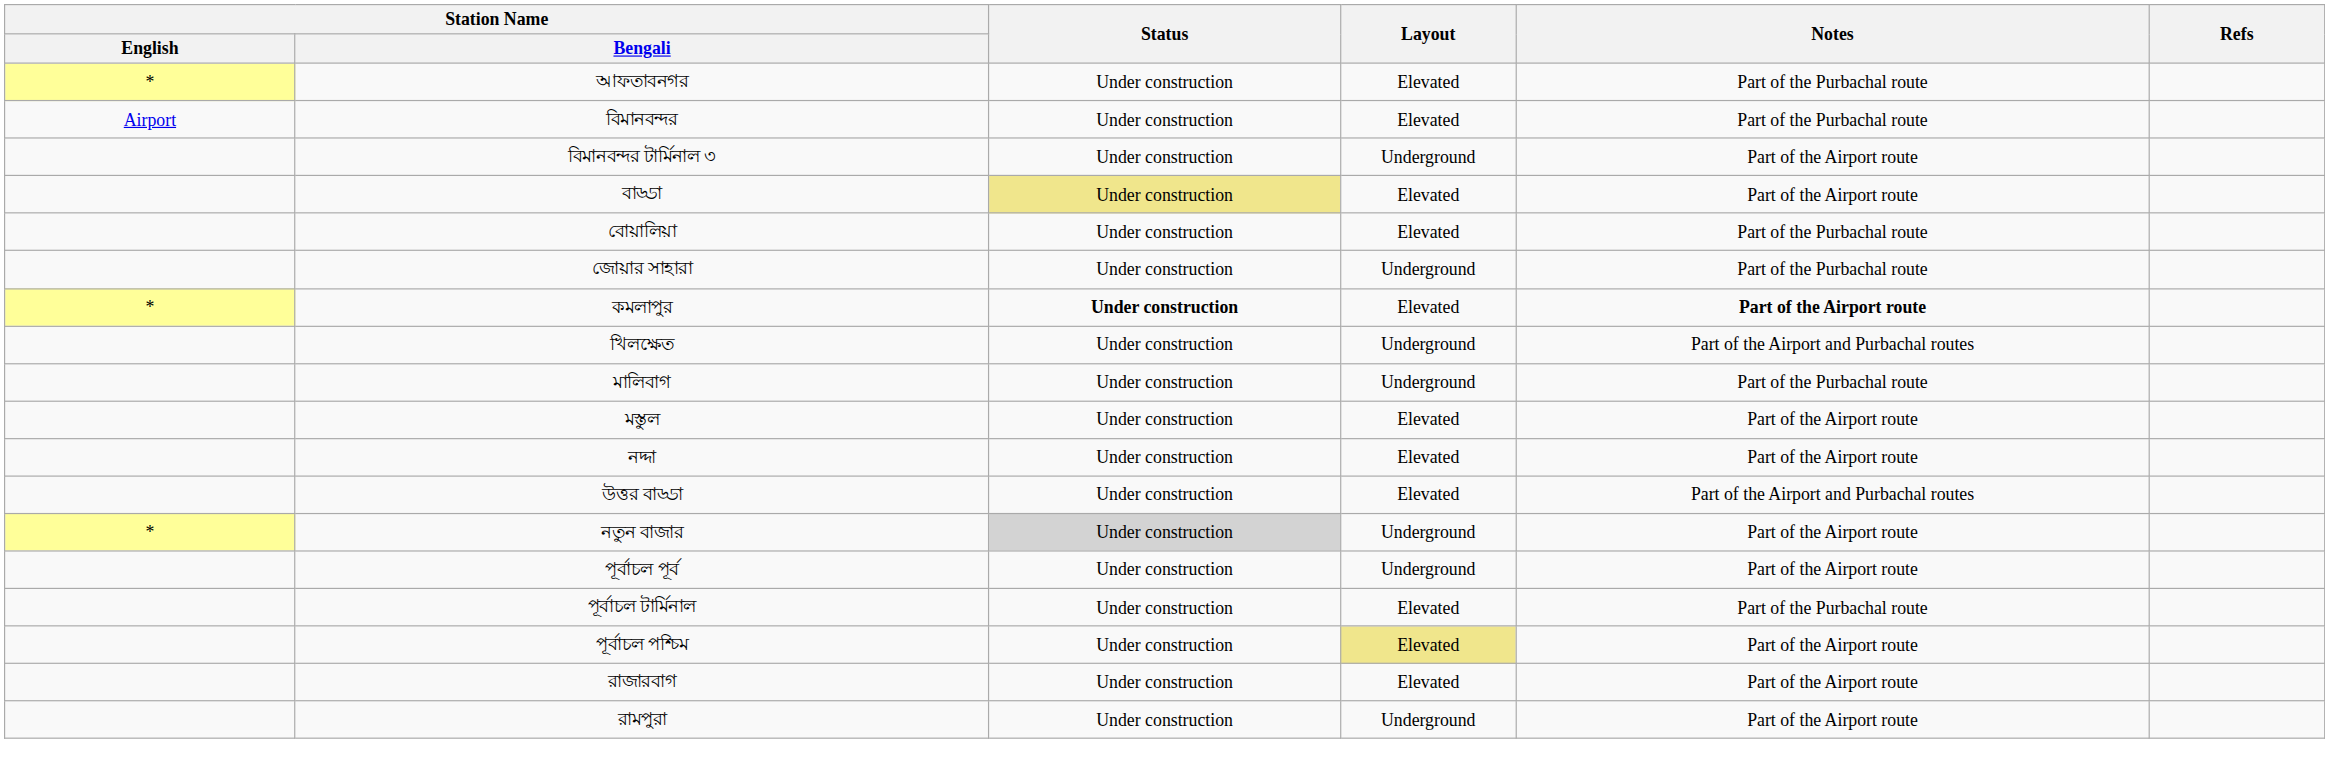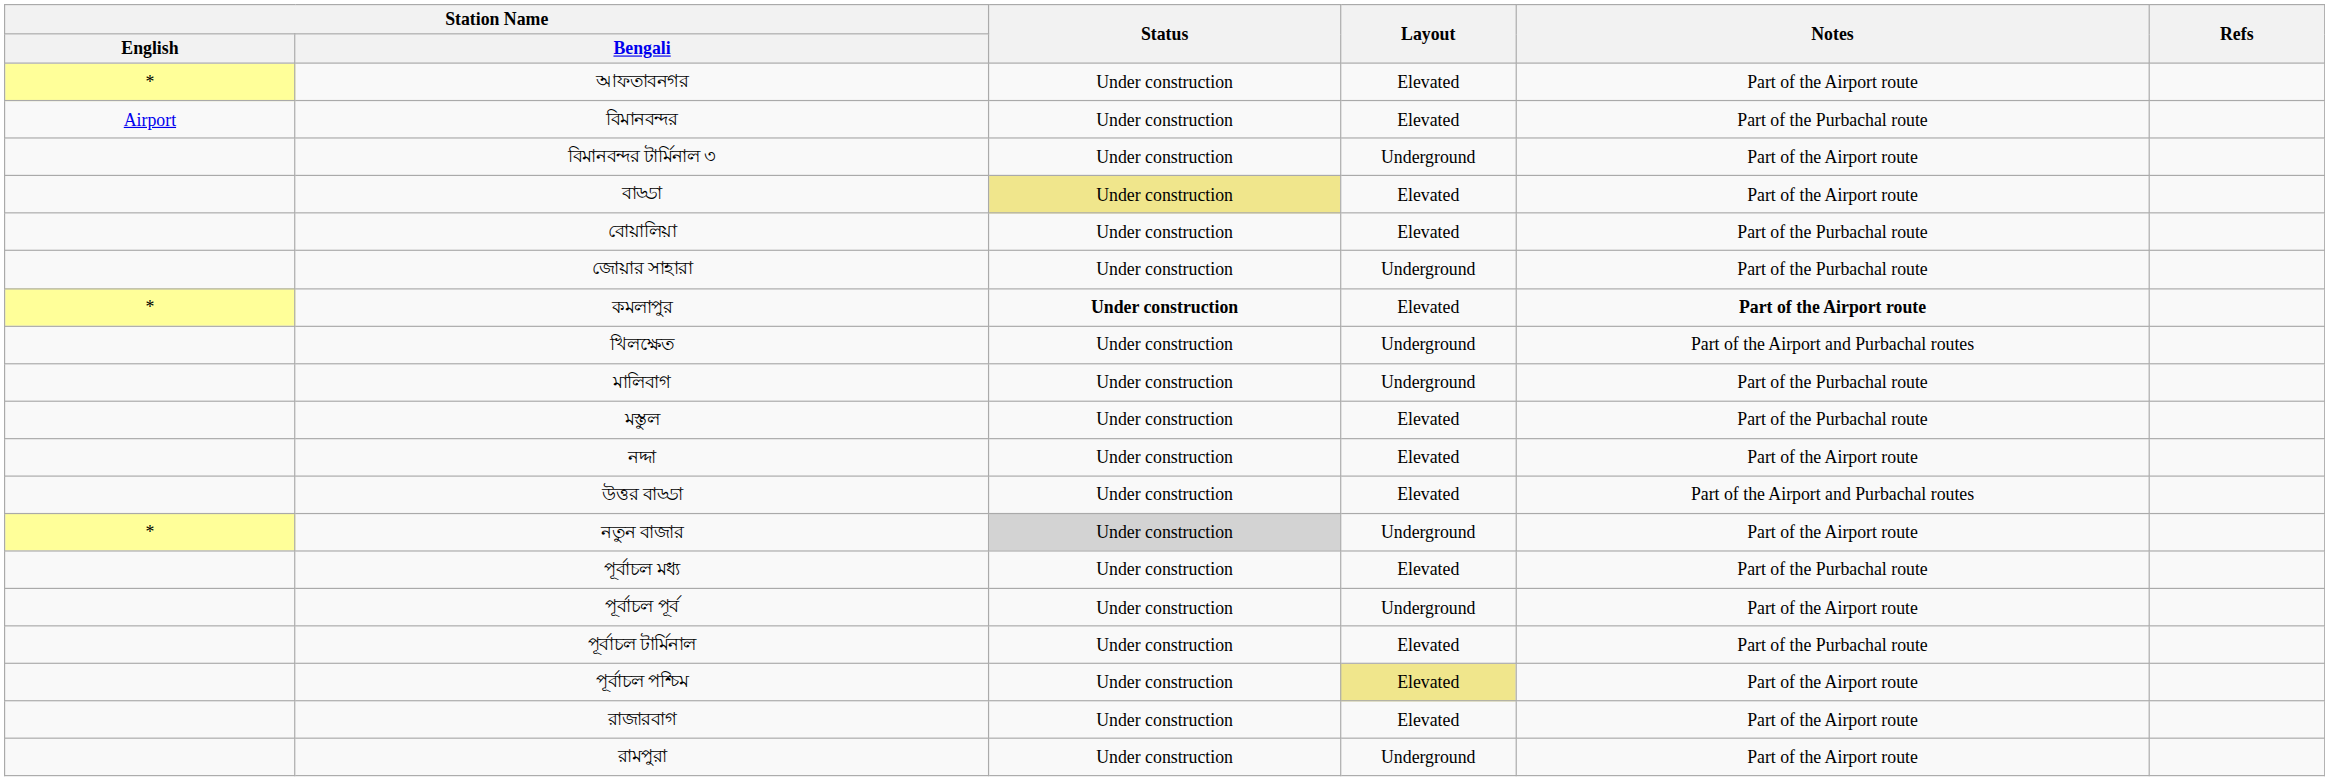 <table class="wikitable sortable" width="100%" style="font-size:95%;">
 <tr>
 <th colspan="2" width="28%">Station Name</th>
 <th rowspan="2" width="10%">Status</th>
 <th rowspan="2" width="5%">Layout</th>
 <th rowspan="2" width="18%">Notes</th>
 <th rowspan="2" width="5%">Refs</th>
 </tr>
 <tr>
 <th>English</th>
 <th><a href='#'>Bengali</a></th>
 </tr>
 <tr>
 <td style="background-color:#FFFF99" align="center"> *</td>
 <td align="center">আফতাবনগর</td>
 <td align="center">Under construction</td>
 <td align="center">Elevated</td>
-<td align="center">Part of the Purbachal route</td>
+<td align="center">Part of the Airport route</td>
 <td></td>
 </tr>
 <tr>
 <td align="center"><a href='#'>Airport</a></td>
 <td align="center">বিমানবন্দর</td>
 <td align="center">Under construction</td>
 <td align="center">Elevated</td>
 <td align="center">Part of the Purbachal route</td>
 <td></td>
 </tr>
 <tr>
 <td align="center"></td>
 <td align="center">বিমানবন্দর টার্মিনাল ৩</td>
 <td align="center">Under construction</td>
 <td align="center">Underground</td>
 <td align="center">Part of the Airport route</td>
 <td></td>
 </tr>
 <tr>
 <td align="center"></td>
 <td align="center">বাড্ডা</td>
 <td align="center" style="background: khaki;">Under construction</td>
 <td align="center">Elevated</td>
 <td align="center">Part of the Airport route</td>
 <td></td>
 </tr>
 <tr>
 <td align="center"></td>
 <td align="center">বোয়ালিয়া</td>
 <td align="center">Under construction</td>
 <td align="center">Elevated</td>
 <td align="center">Part of the Purbachal route</td>
 <td></td>
 </tr>
 <tr>
 <td align="center"></td>
 <td align="center">জোয়ার সাহারা</td>
 <td align="center">Under construction</td>
 <td align="center">Underground</td>
 <td align="center">Part of the Purbachal route</td>
 <td></td>
 </tr>
 <tr>
 <td style="background-color:#FFFF99" align="center"> *</td>
 <td align="center">কমলাপুর</td>
 <td align="center"><strong>Under construction</strong></td>
 <td align="center">Elevated</td>
 <td align="center"><strong>Part of the Airport route</strong></td>
 <td></td>
 </tr>
 <tr>
 <td align="center"></td>
 <td align="center">খিলক্ষেত</td>
 <td align="center">Under construction</td>
 <td align="center">Underground</td>
 <td align="center">Part of the Airport and Purbachal routes</td>
 <td></td>
 </tr>
 <tr>
 <td align="center"></td>
 <td align="center">মালিবাগ</td>
 <td align="center">Under construction</td>
 <td align="center">Underground</td>
 <td align="center">Part of the Purbachal route</td>
 <td></td>
 </tr>
 <tr>
 <td align="center"></td>
 <td align="center">মস্তুল</td>
 <td align="center">Under construction</td>
 <td align="center">Elevated</td>
-<td align="center">Part of the Airport route</td>
+<td align="center">Part of the Purbachal route</td>
 <td></td>
 </tr>
 <tr>
 <td align="center"></td>
 <td align="center">নদ্দা</td>
 <td align="center">Under construction</td>
 <td align="center">Elevated</td>
 <td align="center">Part of the Airport route</td>
 <td></td>
 </tr>
 <tr>
 <td align="center"></td>
 <td align="center">উত্তর বাড্ডা</td>
 <td align="center">Under construction</td>
 <td align="center">Elevated</td>
 <td align="center">Part of the Airport and Purbachal routes</td>
 <td></td>
 </tr>
 <tr>
 <td style="background-color:#FFFF99" align="center"> *</td>
 <td align="center">নতুন বাজার</td>
 <td align="center" style="background: lightgrey;">Under construction</td>
 <td align="center">Underground</td>
 <td align="center">Part of the Airport route</td>
+<td></td>
+</tr>
+<tr>
+<td align="center"></td>
+<td align="center">পূর্বাচল মধ্য</td>
+<td align="center">Under construction</td>
+<td align="center">Elevated</td>
+<td align="center">Part of the Purbachal route</td>
 <td></td>
 </tr>
 <tr>
 <td align="center"></td>
 <td align="center">পূর্বাচল পূর্ব</td>
 <td align="center">Under construction</td>
 <td align="center">Underground</td>
 <td align="center">Part of the Airport route</td>
 <td></td>
 </tr>
 <tr>
 <td align="center"></td>
 <td align="center">পূর্বাচল টার্মিনাল</td>
 <td align="center">Under construction</td>
 <td align="center">Elevated</td>
 <td align="center">Part of the Purbachal route</td>
 <td></td>
 </tr>
 <tr>
 <td align="center"></td>
 <td align="center">পূর্বাচল পশ্চিম</td>
 <td align="center">Under construction</td>
 <td align="center" style="background: khaki;">Elevated</td>
 <td align="center">Part of the Airport route</td>
 <td></td>
 </tr>
 <tr>
 <td align="center"></td>
 <td align="center">রাজারবাগ</td>
 <td align="center">Under construction</td>
 <td align="center">Elevated</td>
 <td align="center">Part of the Airport route</td>
 <td></td>
 </tr>
 <tr>
 <td align="center"></td>
 <td align="center">রামপুরা</td>
 <td align="center">Under construction</td>
 <td align="center">Underground</td>
 <td align="center">Part of the Airport route</td>
 <td></td>
 </tr>
 </table>
